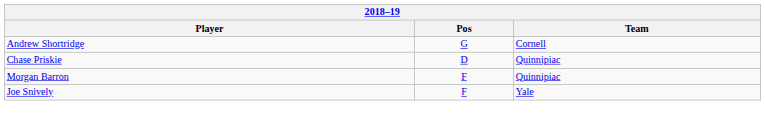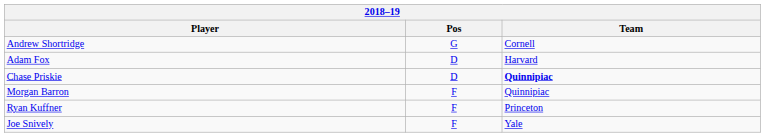 <table class="wikitable" width=95%>
 <tr>
 <th colspan=3><a href='#'>2018–19</a></th>
 </tr>
 <tr>
 <th>Player</th>
 <th>Pos</th>
 <th>Team</th>
 </tr>
 <tr>
 <td><a href='#'>Andrew Shortridge</a></td>
 <td align=center><a href='#'>G</a></td>
 <td><a href='#'>Cornell</a></td>
 </tr>
 <tr>
+<td><a href='#'>Adam Fox</a></td>
+<td align=center><a href='#'>D</a></td>
+<td><a href='#'>Harvard</a></td>
+</tr>
+<tr>
 <td><a href='#'>Chase Priskie</a></td>
 <td align=center><a href='#'>D</a></td>
-<td><a href='#'>Quinnipiac</a></td>
+<td><strong><a href='#'>Quinnipiac</a></strong></td>
 </tr>
 <tr>
 <td><a href='#'>Morgan Barron</a></td>
 <td align=center><a href='#'>F</a></td>
 <td><a href='#'>Quinnipiac</a></td>
 </tr>
 <tr>
+<td><a href='#'>Ryan Kuffner</a></td>
+<td align=center><a href='#'>F</a></td>
+<td><a href='#'>Princeton</a></td>
+</tr>
+<tr>
 <td><a href='#'>Joe Snively</a></td>
 <td align=center><a href='#'>F</a></td>
 <td><a href='#'>Yale</a></td>
 </tr>
 </table>
